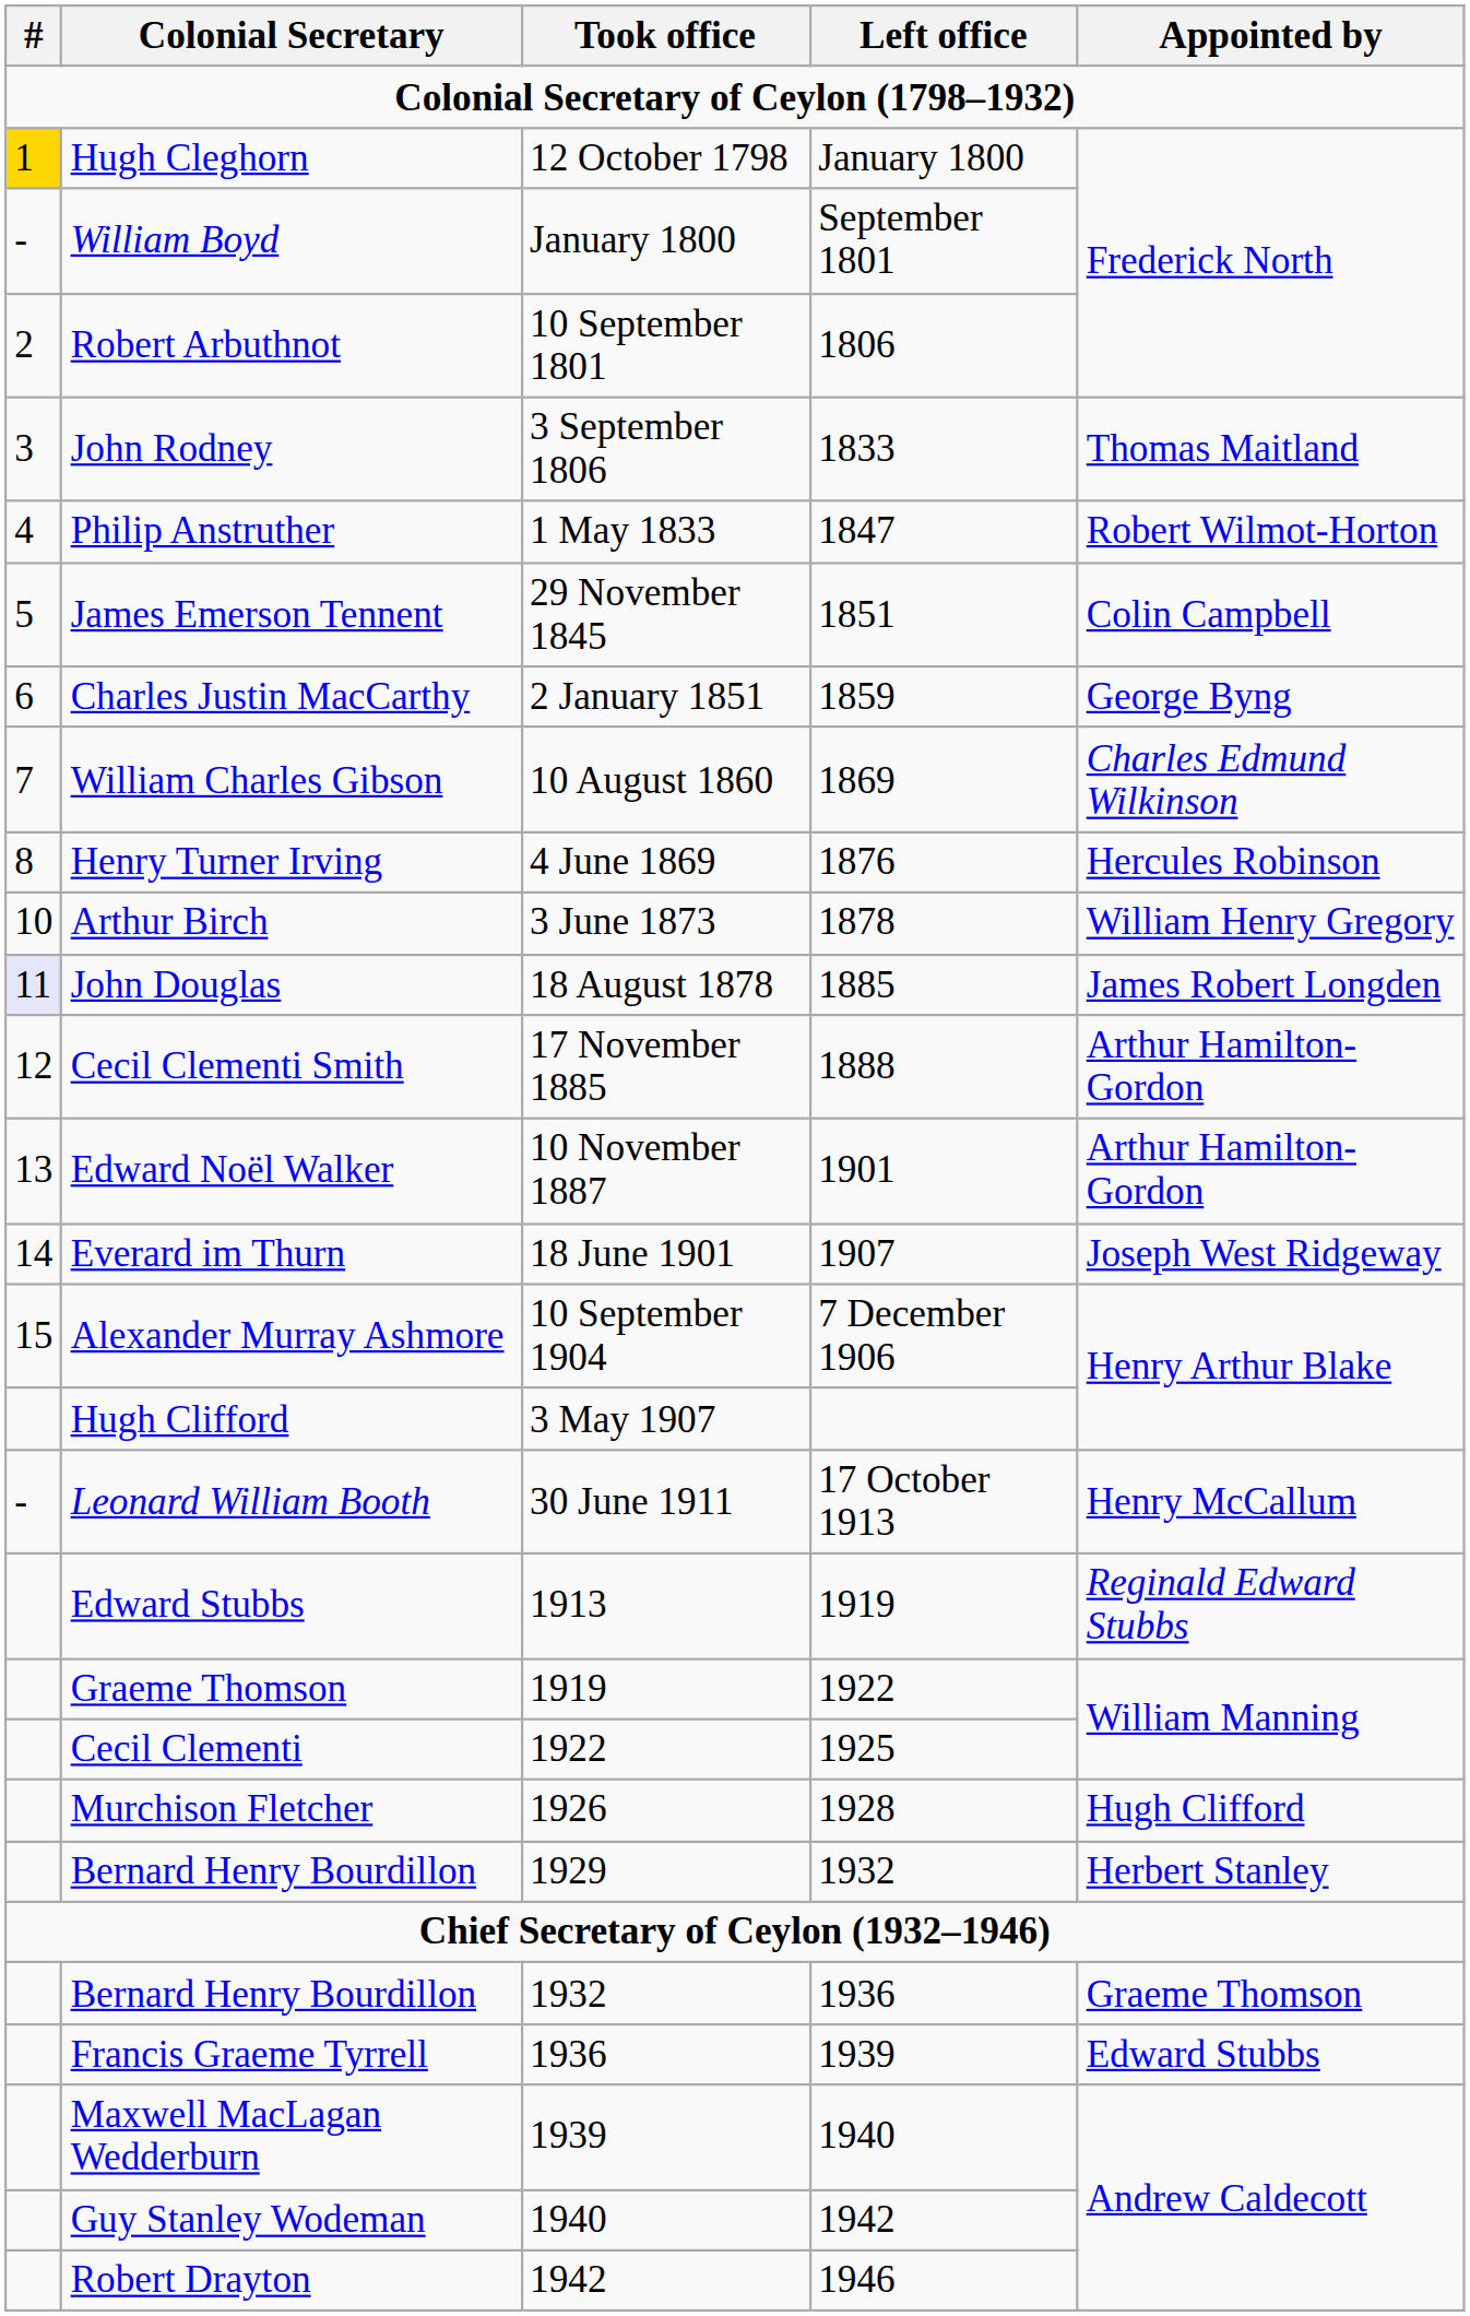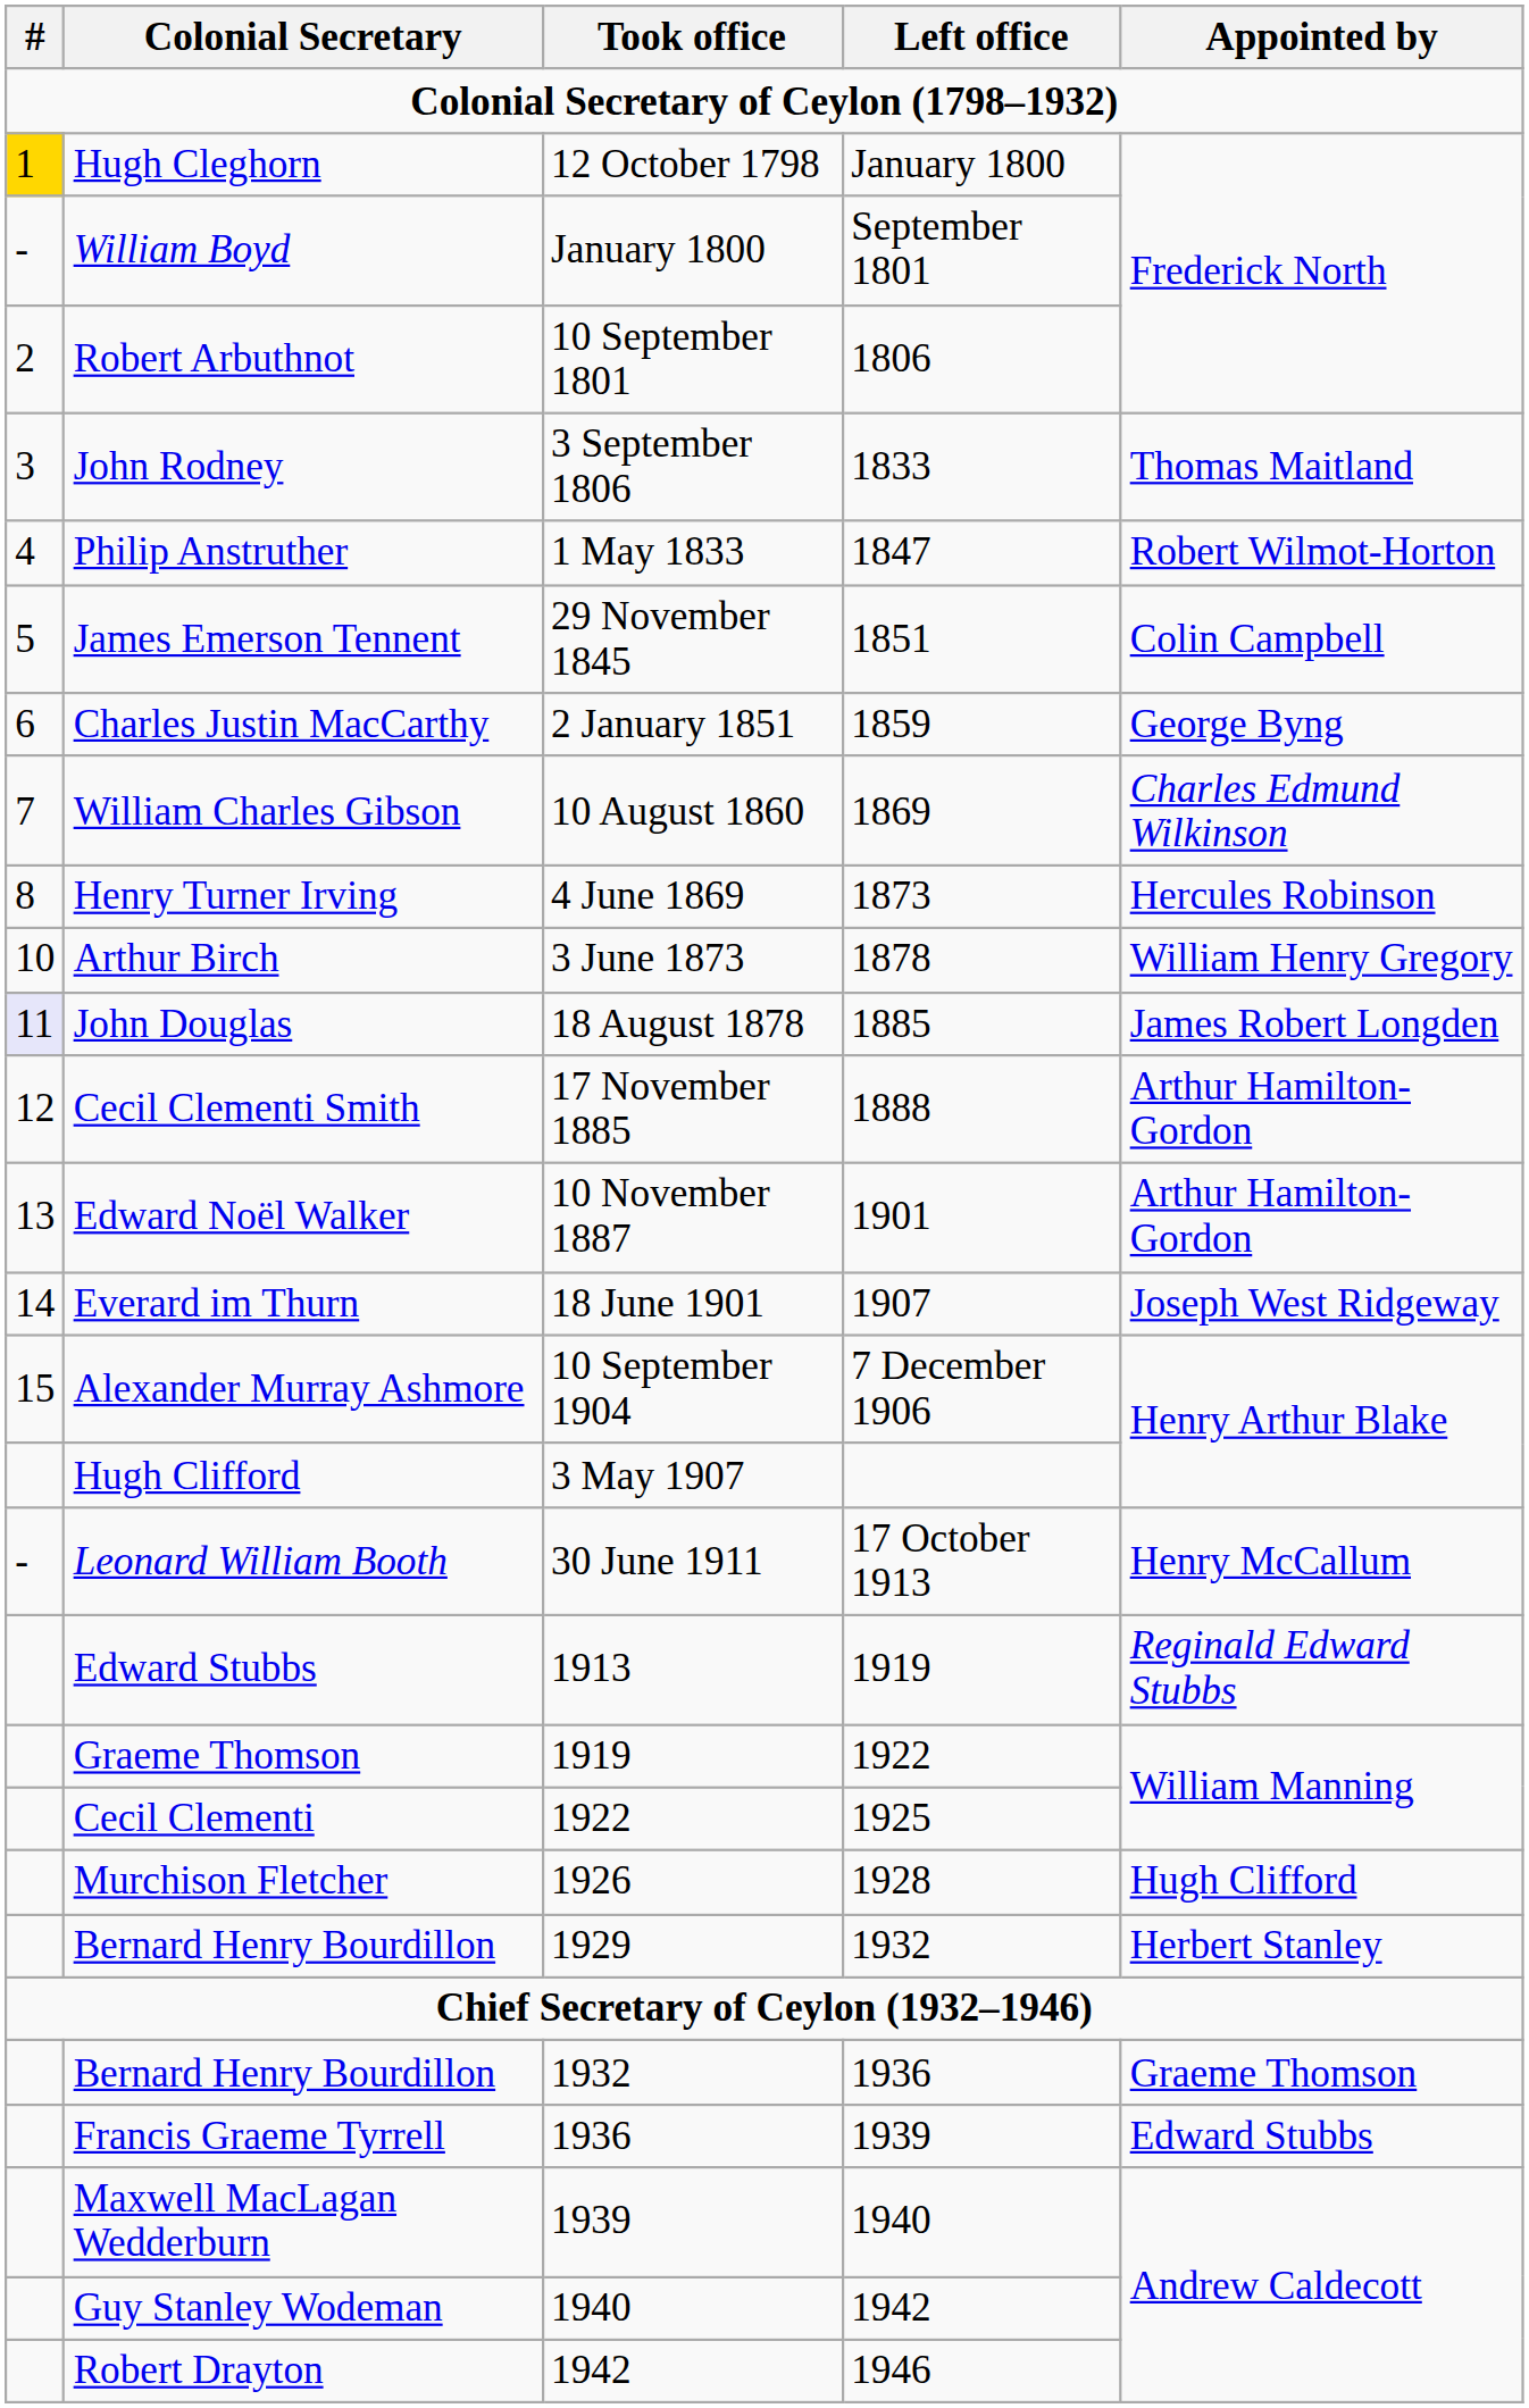 <table class="wikitable" text-align:center">
 <tr>
 <th>#</th>
 <th>Colonial Secretary</th>
 <th>Took office</th>
 <th>Left office</th>
 <th>Appointed by</th>
 </tr>
 <tr>
 <td colspan=5 align=center><strong>Colonial Secretary of Ceylon (1798–1932)</strong></td>
 </tr>
 <tr>
 <td style="background: gold;">1</td>
 <td><a href='#'>Hugh Cleghorn</a></td>
 <td>12 October 1798</td>
 <td>January 1800</td>
 <td rowspan=3><a href='#'>Frederick North</a></td>
 </tr>
 <tr>
 <td>-</td>
 <td><em><a href='#'>William Boyd</a></em></td>
 <td>January 1800</td>
 <td>September 1801</td>
 </tr>
 <tr>
 <td>2</td>
 <td><a href='#'>Robert Arbuthnot</a></td>
 <td>10 September 1801</td>
 <td>1806</td>
 </tr>
 <tr>
 <td>3</td>
 <td><a href='#'>John Rodney</a></td>
 <td>3 September 1806</td>
 <td>1833</td>
 <td><a href='#'>Thomas Maitland</a></td>
 </tr>
 <tr>
 <td>4</td>
 <td><a href='#'>Philip Anstruther</a></td>
 <td>1 May 1833</td>
 <td>1847</td>
 <td><a href='#'>Robert Wilmot-Horton</a></td>
 </tr>
 <tr>
 <td>5</td>
 <td><a href='#'>James Emerson Tennent</a></td>
 <td>29 November 1845</td>
 <td>1851</td>
 <td><a href='#'>Colin Campbell</a></td>
 </tr>
 <tr>
 <td>6</td>
 <td><a href='#'>Charles Justin MacCarthy</a></td>
 <td>2 January 1851</td>
 <td>1859</td>
 <td><a href='#'>George Byng</a></td>
 </tr>
 <tr>
 <td>7</td>
 <td><a href='#'>William Charles Gibson</a></td>
 <td>10 August 1860</td>
 <td>1869</td>
 <td><em><a href='#'>Charles Edmund Wilkinson</a></em></td>
 </tr>
 <tr>
 <td>8</td>
 <td><a href='#'>Henry Turner Irving</a></td>
 <td>4 June 1869</td>
-<td>1876</td>
+<td>1873</td>
 <td><a href='#'>Hercules Robinson</a></td>
 </tr>
 <tr>
 <td>10</td>
 <td><a href='#'>Arthur Birch</a></td>
 <td>3 June 1873</td>
 <td>1878</td>
 <td><a href='#'>William Henry Gregory</a></td>
 </tr>
 <tr>
 <td style="background: lavender;">11</td>
 <td><a href='#'>John Douglas</a></td>
 <td>18 August 1878</td>
 <td>1885</td>
 <td><a href='#'>James Robert Longden</a></td>
 </tr>
 <tr>
 <td>12</td>
 <td><a href='#'>Cecil Clementi Smith</a></td>
 <td>17 November 1885</td>
 <td>1888</td>
 <td><a href='#'>Arthur Hamilton-Gordon</a></td>
 </tr>
 <tr>
 <td>13</td>
 <td><a href='#'>Edward Noël Walker</a></td>
 <td>10 November 1887</td>
 <td>1901</td>
 <td><a href='#'>Arthur Hamilton-Gordon</a></td>
 </tr>
 <tr>
 <td>14</td>
 <td><a href='#'>Everard im Thurn</a></td>
 <td>18 June 1901</td>
 <td>1907</td>
 <td><a href='#'>Joseph West Ridgeway</a></td>
 </tr>
 <tr>
 <td>15</td>
 <td><a href='#'>Alexander Murray Ashmore</a></td>
 <td>10 September 1904</td>
 <td>7 December 1906</td>
 <td rowspan=2><a href='#'>Henry Arthur Blake</a></td>
 </tr>
 <tr>
 <td></td>
 <td><a href='#'>Hugh Clifford</a></td>
 <td>3 May 1907</td>
 <td></td>
 </tr>
 <tr>
 <td>-</td>
 <td><em><a href='#'>Leonard William Booth</a></em></td>
 <td>30 June 1911</td>
 <td>17 October 1913</td>
 <td><a href='#'>Henry McCallum</a></td>
 </tr>
 <tr>
 <td></td>
 <td><a href='#'>Edward Stubbs</a></td>
 <td>1913</td>
 <td>1919</td>
 <td><em><a href='#'>Reginald Edward Stubbs</a></em></td>
 </tr>
 <tr>
 <td></td>
 <td><a href='#'>Graeme Thomson</a></td>
 <td>1919</td>
 <td>1922</td>
 <td rowspan=2><a href='#'>William Manning</a></td>
 </tr>
 <tr>
 <td></td>
 <td><a href='#'>Cecil Clementi</a></td>
 <td>1922</td>
 <td>1925</td>
 </tr>
 <tr>
 <td></td>
 <td><a href='#'>Murchison Fletcher</a></td>
 <td>1926</td>
 <td>1928</td>
 <td><a href='#'>Hugh Clifford</a></td>
 </tr>
 <tr>
 <td></td>
 <td><a href='#'>Bernard Henry Bourdillon</a></td>
 <td>1929</td>
 <td>1932</td>
 <td><a href='#'>Herbert Stanley</a></td>
 </tr>
 <tr>
 <td colspan=5 align=center><strong>Chief Secretary of Ceylon (1932–1946)</strong></td>
 </tr>
 <tr>
 <td></td>
 <td><a href='#'>Bernard Henry Bourdillon</a></td>
 <td>1932</td>
 <td>1936</td>
 <td><a href='#'>Graeme Thomson</a></td>
 </tr>
 <tr>
 <td></td>
 <td><a href='#'>Francis Graeme Tyrrell</a></td>
 <td>1936</td>
 <td>1939</td>
 <td><a href='#'>Edward Stubbs</a></td>
 </tr>
 <tr>
 <td></td>
 <td><a href='#'>Maxwell MacLagan Wedderburn</a></td>
 <td>1939</td>
 <td>1940</td>
 <td rowspan=3><a href='#'>Andrew Caldecott</a></td>
 </tr>
 <tr>
 <td></td>
 <td><a href='#'>Guy Stanley Wodeman</a></td>
 <td>1940</td>
 <td>1942</td>
 </tr>
 <tr>
 <td></td>
 <td><a href='#'>Robert Drayton</a></td>
 <td>1942</td>
 <td>1946</td>
 </tr>
 </table>
